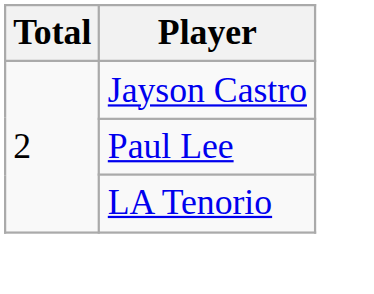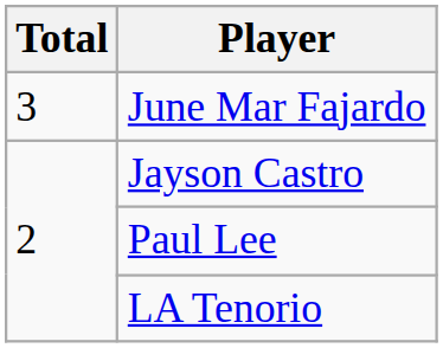 <table class="wikitable">
 <tr>
 <th>Total</th>
 <th>Player</th>
+</tr>
+<tr>
+<td>3</td>
+<td><a href='#'>June Mar Fajardo</a></td>
 </tr>
 <tr>
 <td rowspan=3>2</td>
 <td><a href='#'>Jayson Castro</a></td>
 </tr>
 <tr>
 <td><a href='#'>Paul Lee</a></td>
 </tr>
 <tr>
 <td><a href='#'>LA Tenorio</a></td>
 </tr>
 </table>
